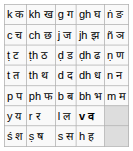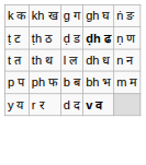 <table class="wikitable">
 <tr>
 <td> k क</td>
 <td> kh ख</td>
 <td> g ग</td>
 <td> gh घ</td>
 <td> ṅ ङ</td>
 </tr>
 <tr>
-<td> c च</td>
-<td> ch छ</td>
-<td> j ज</td>
-<td> jh झ</td>
-<td> ñ ञ</td>
-</tr>
-<tr>
 <td> ṭ ट</td>
 <td> ṭh ठ</td>
 <td> ḍ ड</td>
-<td> ḍh ढ</td>
+<td><strong> ḍh ढ</strong></td>
 <td> ṇ ण</td>
 </tr>
 <tr>
 <td> t त</td>
 <td> th थ</td>
-<td> d द</td>
+<td> l ल</td>
 <td> dh ध</td>
 <td> n न</td>
 </tr>
 <tr>
 <td> p प</td>
 <td> ph फ</td>
 <td> b ब</td>
 <td> bh भ</td>
 <td> m म</td>
 </tr>
 <tr>
 <td> y य</td>
 <td> r र</td>
-<td> l ल</td>
+<td> d द</td>
 <td><strong> v व</strong></td>
 <td style="background:#dddddd;"></td>
 </tr>
-<tr>
-<td> ś श</td>
-<td> ṣ ष</td>
-<td> s स</td>
-<td> h ह</td>
-<td style="background:#dddddd;"></td>
-</tr>
 </table>
